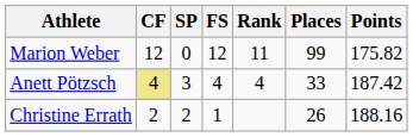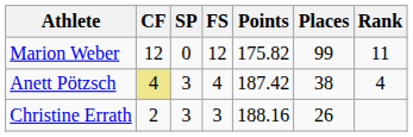 <table class="wikitable" border="1" style="font-size:90%">
 <tr>
 <th>Athlete</th>
 <th>CF</th>
 <th>SP</th>
 <th>FS</th>
+<th>Points</th>
+<th>Places</th>
 <th>Rank</th>
-<th>Places</th>
-<th>Points</th>
 </tr>
 <tr align=center>
 <td align=left><a href='#'>Marion Weber</a></td>
 <td>12</td>
 <td>0</td>
 <td>12</td>
+<td>175.82</td>
+<td>99</td>
 <td>11</td>
-<td>99</td>
-<td>175.82</td>
 </tr>
 <tr align=center>
 <td align=left><a href='#'>Anett Pötzsch</a></td>
 <td style="background: khaki;">4</td>
 <td>3</td>
 <td>4</td>
+<td>187.42</td>
+<td>38</td>
 <td>4</td>
-<td>33</td>
-<td>187.42</td>
 </tr>
 <tr align=center>
 <td align=left><a href='#'>Christine Errath</a></td>
 <td>2</td>
-<td>2</td>
-<td>1</td>
+<td>3</td>
+<td>3</td>
+<td>188.16</td>
+<td>26</td>
 <td></td>
-<td>26</td>
-<td>188.16</td>
 </tr>
 </table>
